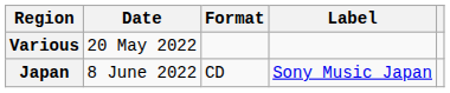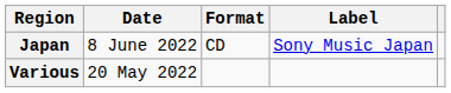 <table class="wikitable plainrowheaders">
 <tr>
 <th scope="col">Region</th>
 <th scope="col">Date</th>
 <th scope="col">Format</th>
 <th scope="col">Label</th>
 <th scope="col"></th>
 </tr>
 <tr>
+<th scope="row">Japan</th>
+<td>8 June 2022</td>
+<td>CD</td>
+<td><a href='#'>Sony Music Japan</a></td>
+<td style="text-align:center;"></td>
+</tr>
+<tr>
 <th scope="row">Various</th>
 <td>20 May 2022</td>
 <td></td>
 <td></td>
 <td style="text-align:center;"></td>
 </tr>
-<tr>
-<th scope="row">Japan</th>
-<td>8 June 2022</td>
-<td>CD</td>
-<td><a href='#'>Sony Music Japan</a></td>
-<td style="text-align:center;"></td>
-</tr>
 </table>
